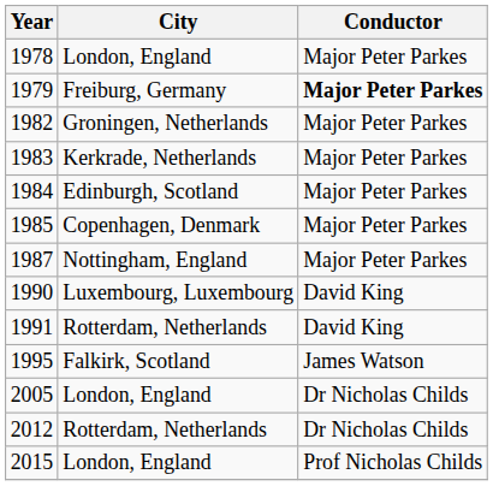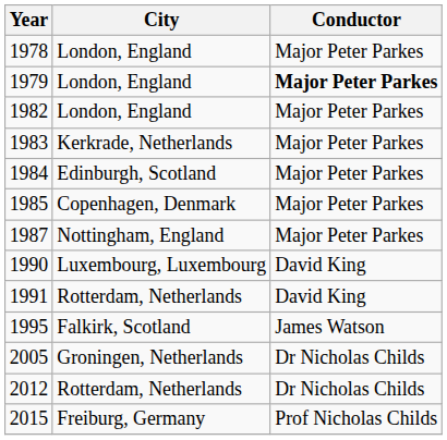 <table class="wikitable">
 <tr>
 <th>Year</th>
 <th>City</th>
 <th>Conductor</th>
 </tr>
 <tr>
 <td>1978</td>
 <td align=left>London, England</td>
 <td>Major Peter Parkes</td>
 </tr>
 <tr>
 <td>1979</td>
-<td align=left>Freiburg, Germany</td>
+<td align=left>London, England</td>
 <td><strong>Major Peter Parkes</strong></td>
 </tr>
 <tr>
 <td>1982</td>
-<td align=left>Groningen, Netherlands</td>
+<td align=left>London, England</td>
 <td>Major Peter Parkes</td>
 </tr>
 <tr>
 <td>1983</td>
 <td align=left>Kerkrade,  Netherlands</td>
 <td>Major Peter Parkes</td>
 </tr>
 <tr>
 <td>1984</td>
 <td align=left>Edinburgh,  Scotland</td>
 <td>Major Peter Parkes</td>
 </tr>
 <tr>
 <td>1985</td>
 <td align=left>Copenhagen, Denmark</td>
 <td>Major Peter Parkes</td>
 </tr>
 <tr>
 <td>1987</td>
 <td align=left>Nottingham, England</td>
 <td>Major Peter Parkes</td>
 </tr>
 <tr>
 <td>1990</td>
 <td align=left>Luxembourg, Luxembourg</td>
 <td>David King</td>
 </tr>
 <tr>
 <td>1991</td>
 <td align=left>Rotterdam, Netherlands</td>
 <td>David King</td>
 </tr>
 <tr>
 <td>1995</td>
 <td align=left>Falkirk, Scotland</td>
 <td>James Watson</td>
 </tr>
 <tr>
 <td>2005</td>
-<td align=left>London, England</td>
+<td align=left>Groningen, Netherlands</td>
 <td>Dr Nicholas Childs</td>
 </tr>
 <tr>
 <td>2012</td>
 <td align=left>Rotterdam, Netherlands</td>
 <td>Dr Nicholas Childs</td>
 </tr>
 <tr>
 <td>2015</td>
-<td align=left>London, England</td>
+<td align=left>Freiburg, Germany</td>
 <td>Prof Nicholas Childs</td>
 </tr>
 <tr>
 </tr>
 </table>
